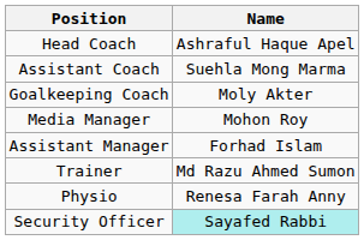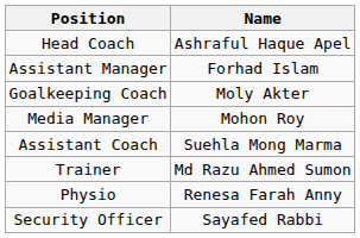 <table class="wikitable" style="text-align:center;margin-left:1em;float:center">
 <tr>
 <th>Position</th>
 <th>Name</th>
 </tr>
 <tr>
 <td>Head Coach</td>
 <td> Ashraful Haque Apel</td>
 </tr>
 <tr>
-<td>Assistant Coach</td>
-<td> Suehla Mong Marma</td>
+<td>Assistant Manager</td>
+<td> Forhad Islam</td>
 </tr>
 <tr>
 <td>Goalkeeping Coach</td>
 <td> Moly Akter</td>
 </tr>
 <tr>
 <td>Media Manager</td>
 <td> Mohon Roy</td>
 </tr>
 <tr>
-<td>Assistant Manager</td>
-<td> Forhad Islam</td>
+<td>Assistant Coach</td>
+<td> Suehla Mong Marma</td>
 </tr>
 <tr>
 <td>Trainer</td>
 <td> Md Razu Ahmed Sumon</td>
 </tr>
 <tr>
 <td>Physio</td>
 <td> Renesa Farah Anny</td>
 </tr>
 <tr>
 <td>Security Officer</td>
-<td style="background: paleturquoise;"> Sayafed Rabbi</td>
+<td> Sayafed Rabbi</td>
 </tr>
 </table>
